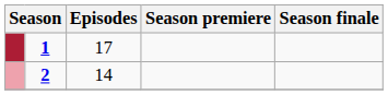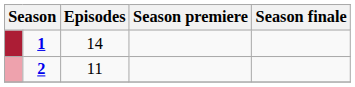 <table class="wikitable">
 <tr>
 <th colspan="2">Season</th>
 <th>Episodes</th>
 <th>Season premiere</th>
 <th>Season finale</th>
 </tr>
 <tr>
 <td style="background:#AC1D35; height:5px;"></td>
 <td style="text-align:center;"><strong><a href='#'>1</a></strong></td>
-<td style="text-align:center;">17</td>
+<td style="text-align:center;">14</td>
 <td style="text-align:center;"></td>
 <td style="text-align:center;"></td>
 </tr>
 <tr>
 <td style="background:#EEA2AD; height:5px;"></td>
 <td style="text-align:center;"><strong><a href='#'>2</a></strong></td>
-<td style="text-align:center;">14</td>
+<td style="text-align:center;">11</td>
 <td style="text-align:center;"></td>
 <td style="text-align:center;"></td>
 </tr>
 <tr>
 </tr>
 </table>
